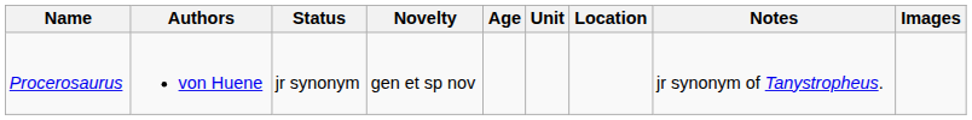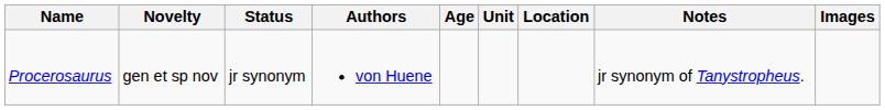 <table class="wikitable sortable" align="center" width="100%">
 <tr>
 <th>Name</th>
+<th>Novelty</th>
+<th>Status</th>
 <th>Authors</th>
-<th>Status</th>
-<th>Novelty</th>
 <th>Age</th>
 <th>Unit</th>
 <th>Location</th>
 <th>Notes</th>
 <th>Images</th>
 </tr>
 <tr>
 <td><br><em><a href='#'>Procerosaurus</a></em></td>
+<td><br>gen et sp nov</td>
+<td><br>jr synonym</td>
 <td><br><ul><li><a href='#'>von Huene</a></li></ul></td>
-<td><br>jr synonym</td>
-<td><br>gen et sp nov</td>
 <td></td>
 <td></td>
 <td></td>
 <td><br>jr synonym of <em><a href='#'>Tanystropheus</a></em>.</td>
 <td></td>
 </tr>
 </table>
